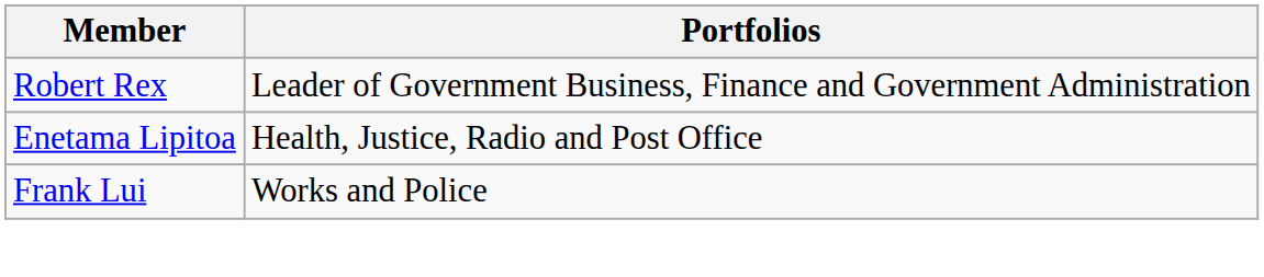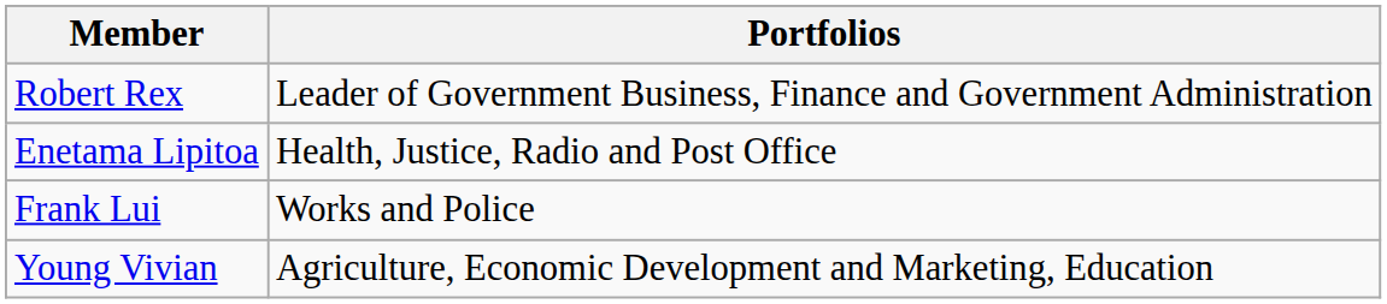 <table class=wikitable>
 <tr>
 <th>Member</th>
 <th>Portfolios</th>
 </tr>
 <tr>
 <td><a href='#'>Robert Rex</a></td>
 <td>Leader of Government Business, Finance and Government Administration</td>
 </tr>
 <tr>
 <td><a href='#'>Enetama Lipitoa</a></td>
 <td>Health, Justice, Radio and Post Office</td>
 </tr>
 <tr>
 <td><a href='#'>Frank Lui</a></td>
 <td>Works and Police</td>
 </tr>
+<tr>
+<td><a href='#'>Young Vivian</a></td>
+<td>Agriculture, Economic Development and Marketing, Education</td>
+</tr>
 </table>
